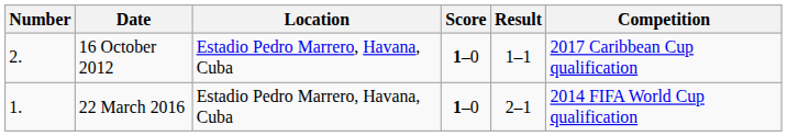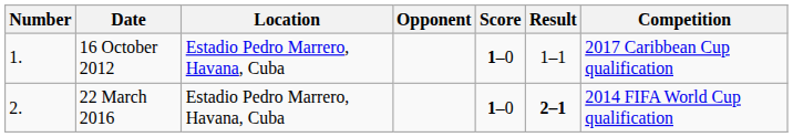 <table class="wikitable" style="font-size:85%;">
 <tr>
 <th>Number</th>
 <th>Date</th>
 <th>Location</th>
+<th>Opponent</th>
 <th>Score</th>
 <th>Result</th>
 <th>Competition</th>
 </tr>
 <tr>
-<td>2.</td>
+<td>1.</td>
 <td>16 October 2012</td>
 <td><a href='#'>Estadio Pedro Marrero</a>, <a href='#'>Havana</a>, Cuba</td>
+<td></td>
 <td align=center><strong>1</strong>–0</td>
 <td align=center>1–1</td>
 <td><a href='#'>2017 Caribbean Cup qualification</a></td>
 </tr>
 <tr>
-<td>1.</td>
+<td>2.</td>
 <td>22 March 2016</td>
 <td>Estadio Pedro Marrero, Havana, Cuba</td>
+<td></td>
 <td align=center><strong>1</strong>–0</td>
-<td align=center>2–1</td>
+<td align=center><strong>2–1</strong></td>
 <td><a href='#'>2014 FIFA World Cup qualification</a></td>
 </tr>
 </table>
